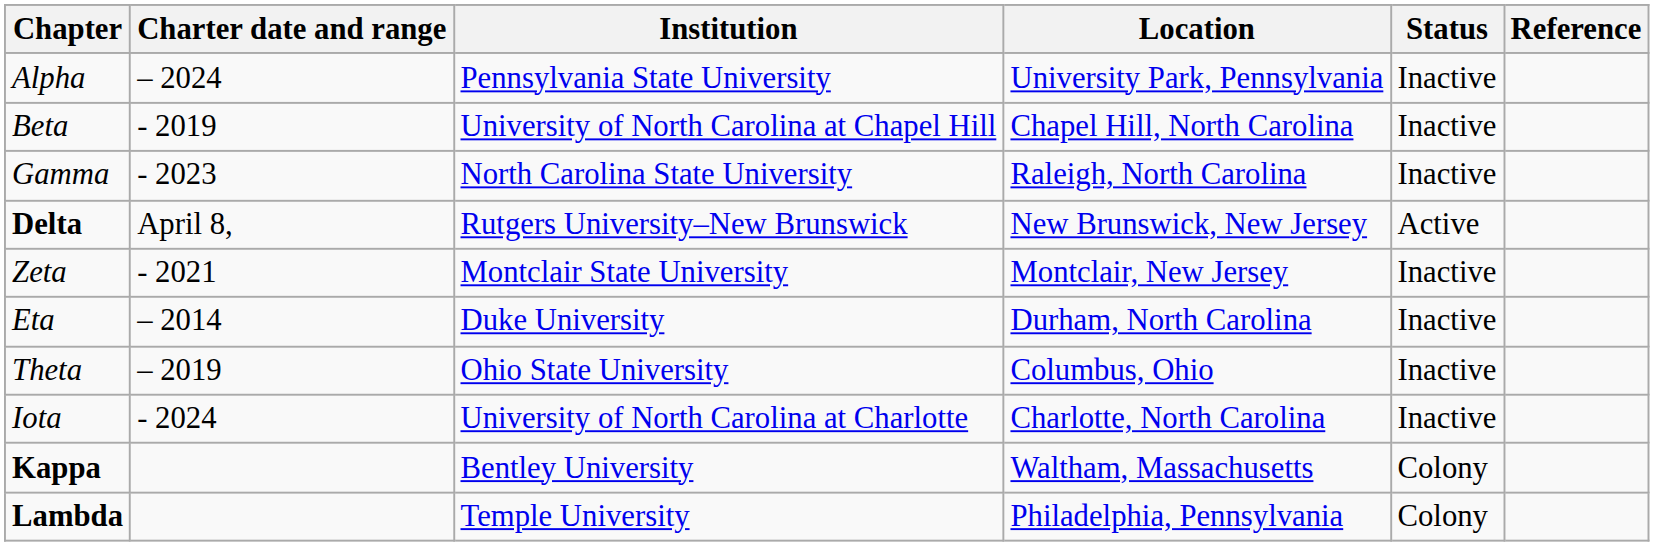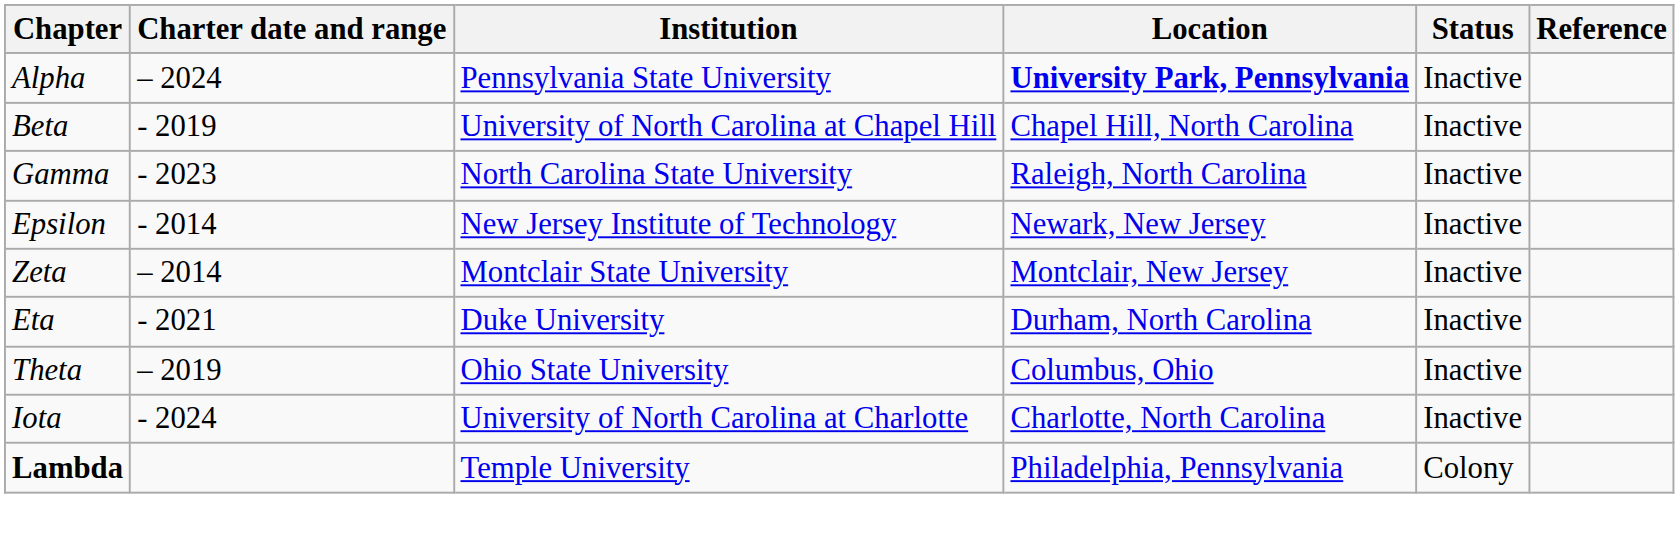 <table class="wikitable sortable style="width:100%;">
 <tr>
 <th>Chapter</th>
 <th>Charter date and range</th>
 <th>Institution</th>
 <th>Location</th>
 <th>Status</th>
 <th>Reference</th>
 </tr>
 <tr>
 <td><em>Alpha</em></td>
 <td> – 2024</td>
 <td><a href='#'>Pennsylvania State University</a></td>
-<td><a href='#'>University Park, Pennsylvania</a></td>
+<td><strong><a href='#'>University Park, Pennsylvania</a></strong></td>
 <td>Inactive</td>
 <td></td>
 </tr>
 <tr>
 <td><em>Beta</em></td>
 <td> - 2019</td>
 <td><a href='#'>University of North Carolina at Chapel Hill</a></td>
 <td><a href='#'>Chapel Hill, North Carolina</a></td>
 <td>Inactive</td>
 <td></td>
 </tr>
 <tr>
 <td><em>Gamma</em></td>
 <td> - 2023</td>
 <td><a href='#'>North Carolina State University</a></td>
 <td><a href='#'>Raleigh, North Carolina</a></td>
 <td>Inactive</td>
 <td></td>
 </tr>
 <tr>
-<td><strong>Delta</strong></td>
-<td>April 8, </td>
-<td><a href='#'>Rutgers University–New Brunswick</a></td>
-<td><a href='#'>New Brunswick, New Jersey</a></td>
-<td>Active</td>
+<td><em>Epsilon</em></td>
+<td> - 2014</td>
+<td><a href='#'>New Jersey Institute of Technology</a></td>
+<td><a href='#'>Newark, New Jersey</a></td>
+<td>Inactive</td>
 <td></td>
 </tr>
 <tr>
 <td><em>Zeta</em></td>
-<td> - 2021</td>
+<td> – 2014</td>
 <td><a href='#'>Montclair State University</a></td>
 <td><a href='#'>Montclair, New Jersey</a></td>
 <td>Inactive</td>
 <td></td>
 </tr>
 <tr>
 <td><em>Eta</em></td>
-<td> – 2014</td>
+<td> - 2021</td>
 <td><a href='#'>Duke University</a></td>
 <td><a href='#'>Durham, North Carolina</a></td>
 <td>Inactive</td>
 <td></td>
 </tr>
 <tr>
 <td><em>Theta</em></td>
 <td> – 2019</td>
 <td><a href='#'>Ohio State University</a></td>
 <td><a href='#'>Columbus, Ohio</a></td>
 <td>Inactive</td>
 <td></td>
 </tr>
 <tr>
 <td><em>Iota</em></td>
 <td> - 2024</td>
 <td><a href='#'>University of North Carolina at Charlotte</a></td>
 <td><a href='#'>Charlotte, North Carolina</a></td>
 <td>Inactive</td>
 <td></td>
 </tr>
 <tr>
-<td><strong>Kappa</strong></td>
-<td></td>
-<td><a href='#'>Bentley University</a></td>
-<td><a href='#'>Waltham, Massachusetts</a></td>
-<td>Colony</td>
-<td></td>
-</tr>
-<tr>
 <td><strong>Lambda</strong></td>
 <td></td>
 <td><a href='#'>Temple University</a></td>
 <td><a href='#'>Philadelphia, Pennsylvania</a></td>
 <td>Colony</td>
 <td></td>
 </tr>
 </table>
